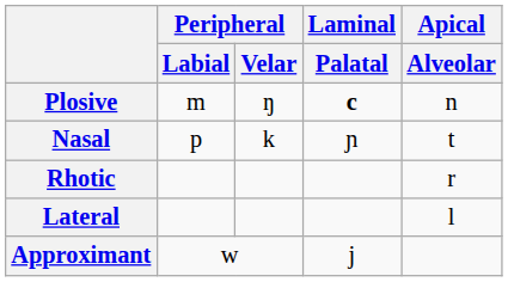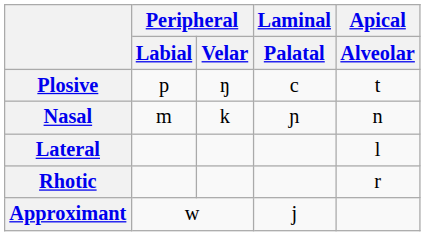 <table class="IPA wikitable" style="text-align: center;">
 <tr>
 <th rowspan="2"></th>
 <th colspan="2"><a href='#'>Peripheral</a></th>
 <th><a href='#'>Laminal</a></th>
 <th><a href='#'>Apical</a></th>
 </tr>
 <tr>
 <th><a href='#'>Labial</a></th>
 <th><a href='#'>Velar</a></th>
 <th><a href='#'>Palatal</a></th>
 <th><a href='#'>Alveolar</a></th>
 </tr>
 <tr>
 <th><a href='#'>Plosive</a></th>
+<td>p</td>
+<td>ŋ</td>
+<td>c</td>
+<td>t</td>
+</tr>
+<tr>
+<th><a href='#'>Nasal</a></th>
 <td>m</td>
-<td>ŋ</td>
-<td><strong>c</strong></td>
+<td>k</td>
+<td>ɲ</td>
 <td>n</td>
 </tr>
 <tr>
-<th><a href='#'>Nasal</a></th>
-<td>p</td>
-<td>k</td>
-<td>ɲ</td>
-<td>t</td>
+<th><a href='#'>Lateral</a></th>
+<td></td>
+<td></td>
+<td></td>
+<td>l</td>
 </tr>
 <tr>
 <th><a href='#'>Rhotic</a></th>
 <td></td>
 <td></td>
 <td></td>
 <td>r</td>
 </tr>
 <tr>
-<th><a href='#'>Lateral</a></th>
-<td></td>
-<td></td>
-<td></td>
-<td>l</td>
-</tr>
-<tr>
 <th><a href='#'>Approximant</a></th>
 <td colspan="2">w</td>
 <td>j</td>
 <td></td>
 </tr>
 </table>
